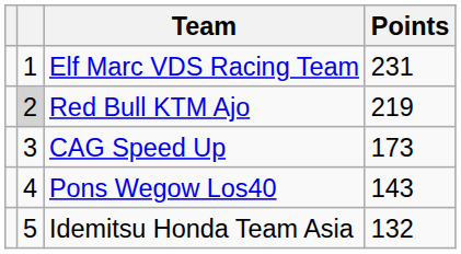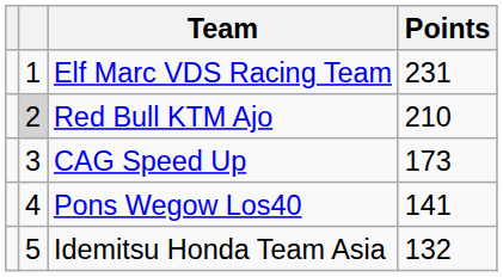 <table class="wikitable" style="font-size: 95%;">
 <tr>
 <th></th>
 <th></th>
 <th>Team</th>
 <th>Points</th>
 </tr>
 <tr>
 <td></td>
 <td align=center>1</td>
 <td> <a href='#'>Elf Marc VDS Racing Team</a></td>
 <td align=left>231</td>
 </tr>
 <tr>
 <td></td>
 <td align=center style="background: lightgrey;">2</td>
 <td> <a href='#'>Red Bull KTM Ajo</a></td>
-<td align=left>219</td>
+<td align=left>210</td>
 </tr>
 <tr>
 <td></td>
 <td align=center>3</td>
 <td> <a href='#'>CAG Speed Up</a></td>
 <td align=left>173</td>
 </tr>
 <tr>
 <td></td>
 <td align=center>4</td>
 <td> <a href='#'>Pons Wegow Los40</a></td>
-<td align=left>143</td>
+<td align=left>141</td>
 </tr>
 <tr>
 <td></td>
 <td align=center>5</td>
 <td> Idemitsu Honda Team Asia</td>
 <td align=left>132</td>
 </tr>
 </table>
